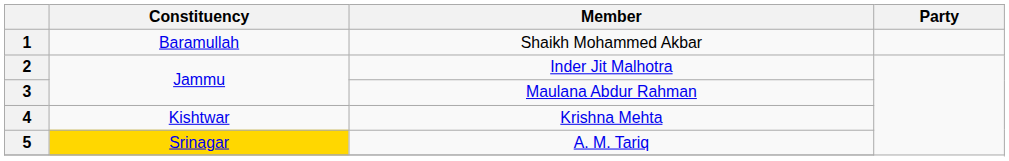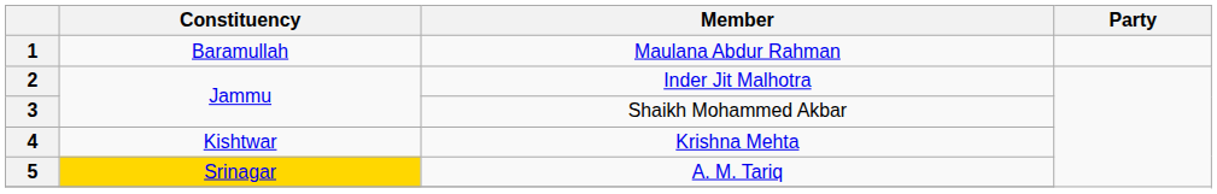 <table class="wikitable sortable" style="width:80%; text-align:center">
 <tr>
 <th></th>
 <th>Constituency</th>
 <th>Member</th>
 <th colspan="2" scope="col">Party</th>
 </tr>
 <tr>
 <th>1</th>
 <td><a href='#'>Baramullah</a></td>
-<td>Shaikh Mohammed Akbar</td>
+<td><a href='#'>Maulana Abdur Rahman</a></td>
 <td></td>
 </tr>
 <tr>
 <th>2</th>
 <td rowspan=2><a href='#'>Jammu</a></td>
 <td><a href='#'>Inder Jit Malhotra</a></td>
 </tr>
 <tr>
 <th>3</th>
-<td><a href='#'>Maulana Abdur Rahman</a></td>
+<td>Shaikh Mohammed Akbar</td>
 </tr>
 <tr>
 <th>4</th>
 <td><a href='#'>Kishtwar</a></td>
 <td><a href='#'>Krishna Mehta</a></td>
 </tr>
 <tr>
 <th>5</th>
 <td style="background: gold;"><a href='#'>Srinagar</a></td>
 <td><a href='#'>A. M. Tariq</a></td>
 </tr>
 <tr>
 </tr>
 </table>
